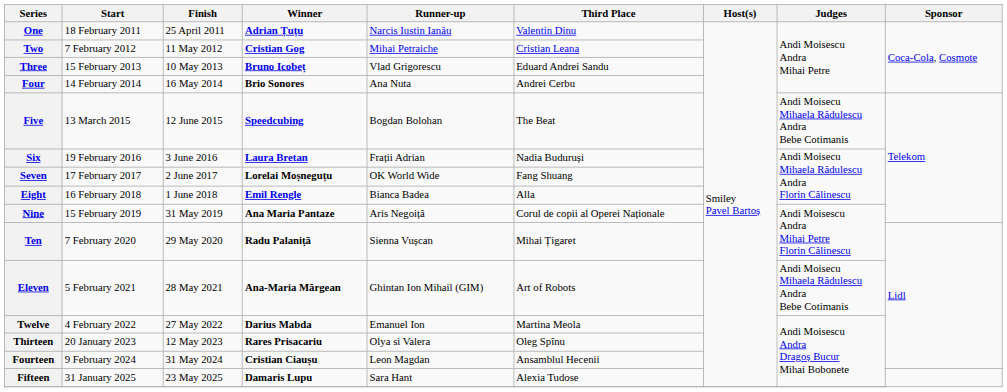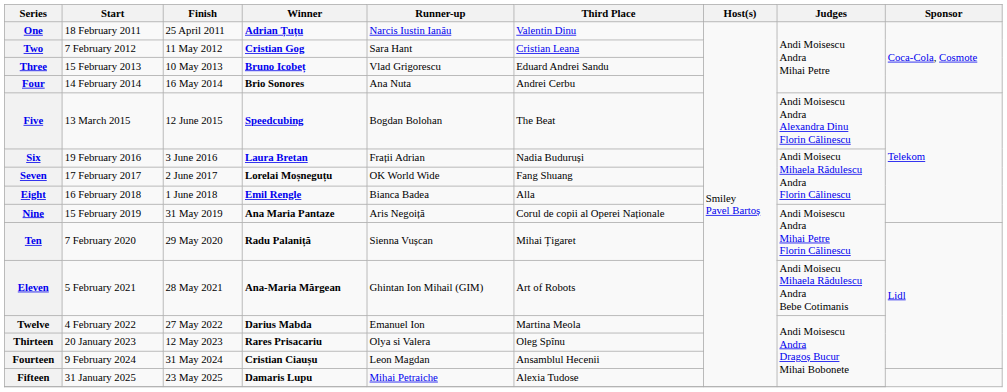 <table class="wikitable"  style="font-size:85%; width:100%;">
 <tr>
 <th scope="col">Series</th>
 <th scope="col">Start</th>
 <th scope="col">Finish</th>
 <th bgcolor="gold" scope="col">Winner</th>
 <th bgcolor="silver" scope="col">Runner-up</th>
 <th bgcolor="tan" scope="col">Third Place</th>
 <th scope="col">Host(s)</th>
 <th scope="col">Judges</th>
 <th scope="col">Sponsor</th>
 </tr>
 <tr>
 <th scope="row"><a href='#'>One</a></th>
 <td>18 February 2011</td>
 <td>25 April 2011</td>
 <td><strong><a href='#'>Adrian Țuțu</a></strong></td>
 <td><a href='#'>Narcis Iustin Ianău</a></td>
 <td><a href='#'>Valentin Dinu</a></td>
 <td rowspan="15">Smiley<br><a href='#'>Pavel Bartoș</a></td>
 <td rowspan=4>Andi Moisescu<br>Andra<br>Mihai Petre</td>
 <td rowspan=4><a href='#'>Coca-Cola</a>, <a href='#'>Cosmote</a></td>
 </tr>
 <tr>
 <th scope="row"><a href='#'>Two</a></th>
 <td>7 February 2012</td>
 <td>11 May 2012</td>
 <td><strong><a href='#'>Cristian Gog</a></strong></td>
-<td><a href='#'>Mihai Petraiche</a></td>
+<td>Sara Hant</td>
 <td><a href='#'>Cristian Leana</a></td>
 </tr>
 <tr>
 <th scope="row"><a href='#'>Three</a></th>
 <td>15 February 2013</td>
 <td>10 May 2013</td>
 <td><strong><a href='#'>Bruno Icobeț</a></strong></td>
 <td>Vlad Grigorescu</td>
 <td>Eduard Andrei Sandu</td>
 </tr>
 <tr>
 <th scope="row"><a href='#'>Four</a></th>
 <td>14 February 2014</td>
 <td>16 May 2014</td>
 <td><strong>Brio Sonores</strong></td>
 <td>Ana Nuta</td>
 <td>Andrei Cerbu</td>
 </tr>
 <tr>
 <th scope="row"><a href='#'>Five</a></th>
 <td>13 March 2015</td>
 <td>12 June 2015</td>
 <td><strong><a href='#'>Speedcubing</a></strong></td>
 <td>Bogdan Bolohan</td>
 <td>The Beat</td>
-<td>Andi Moisecu<br><a href='#'>Mihaela Rădulescu</a><br>Andra<br>Bebe Cotimanis</td>
+<td>Andi Moisescu<br>Andra<br><a href='#'>Alexandra Dinu</a><br><a href='#'>Florin Călinescu</a></td>
 <td rowspan="5"><a href='#'>Telekom</a></td>
 </tr>
 <tr>
 <th scope="row"><a href='#'>Six</a></th>
 <td>19 February 2016</td>
 <td>3 June 2016</td>
 <td><strong><a href='#'>Laura Bretan</a></strong></td>
 <td>Frații Adrian</td>
 <td>Nadia Buduruși</td>
 <td rowspan=3>Andi Moisecu<br><a href='#'>Mihaela Rădulescu</a><br>Andra<br><a href='#'>Florin Călinescu</a></td>
 </tr>
 <tr>
 <th scope="row"><a href='#'>Seven</a></th>
 <td>17 February 2017</td>
 <td>2 June 2017</td>
 <td><strong>Lorelai Moșneguțu</strong></td>
 <td>OK World Wide</td>
 <td>Fang Shuang</td>
 </tr>
 <tr>
 <th scope="row"><a href='#'>Eight</a></th>
 <td>16 February 2018</td>
 <td>1 June 2018</td>
 <td><strong><a href='#'>Emil Rengle</a></strong></td>
 <td>Bianca Badea</td>
 <td>Alla</td>
 </tr>
 <tr>
 <th scope="row"><a href='#'>Nine</a></th>
 <td>15 February 2019</td>
 <td>31 May 2019</td>
 <td><strong>Ana Maria Pantaze</strong></td>
 <td>Aris Negoiță</td>
 <td>Corul de copii al Operei Naționale</td>
 <td rowspan=2>Andi Moisescu<br>Andra<br><a href='#'>Mihai Petre</a><br><a href='#'>Florin Călinescu</a></td>
 </tr>
 <tr>
 <th scope="row"><a href='#'>Ten</a></th>
 <td>7 February 2020</td>
 <td>29 May 2020</td>
 <td><strong>Radu Palaniță</strong></td>
 <td>Sienna Vușcan</td>
 <td>Mihai Țigaret</td>
 <td rowspan="5"><a href='#'>Lidl</a></td>
 </tr>
 <tr>
 <th scope="row"><a href='#'>Eleven</a></th>
 <td>5 February 2021</td>
 <td>28 May 2021</td>
 <td><strong>Ana-Maria Mărgean</strong></td>
 <td>Ghintan Ion Mihail (GIM)</td>
 <td>Art of Robots</td>
 <td>Andi Moisecu<br><a href='#'>Mihaela Rădulescu</a><br>Andra<br>Bebe Cotimanis</td>
 </tr>
 <tr>
 <th>Twelve</th>
 <td>4 February 2022</td>
 <td>27 May 2022</td>
 <td><strong>Darius Mabda</strong></td>
 <td>Emanuel Ion</td>
 <td>Martina Meola</td>
 <td rowspan="4">Andi Moisescu<br> <a href='#'>Andra</a><br> <a href='#'>Dragoș Bucur</a><br> Mihai Bobonete</td>
 </tr>
 <tr>
 <th>Thirteen</th>
 <td>20 January 2023</td>
 <td>12 May 2023</td>
 <td><strong>Rares Prisacariu</strong></td>
 <td>Olya si Valera</td>
 <td>Oleg Spînu</td>
 </tr>
 <tr>
 <th>Fourteen</th>
 <td>9 February 2024</td>
 <td>31 May 2024</td>
 <td><strong>Cristian Ciaușu</strong></td>
 <td>Leon Magdan</td>
 <td>Ansamblul Hecenii</td>
 </tr>
 <tr>
 <th>Fifteen</th>
 <td>31 January 2025</td>
 <td>23 May 2025</td>
 <td><strong>Damaris Lupu</strong></td>
-<td>Sara Hant</td>
+<td><a href='#'>Mihai Petraiche</a></td>
 <td>Alexia Tudose</td>
 </tr>
 <tr>
 </tr>
 </table>
